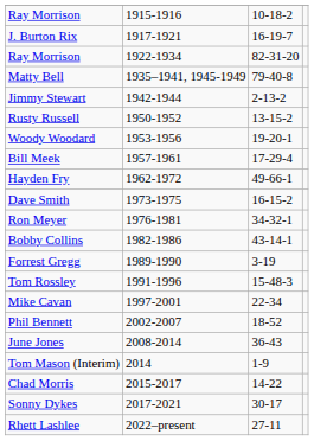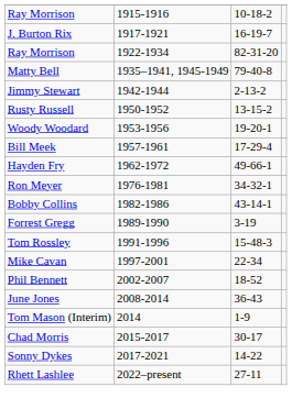 <table class="wikitable">
 <tr>
 </tr>
 <tr>
 <td><a href='#'>Ray Morrison</a></td>
 <td>1915-1916</td>
 <td>10-18-2</td>
 <td></td>
 </tr>
 <tr>
 <td><a href='#'>J. Burton Rix</a></td>
 <td>1917-1921</td>
 <td>16-19-7</td>
 <td></td>
 </tr>
 <tr>
 <td><a href='#'>Ray Morrison</a></td>
 <td>1922-1934</td>
 <td>82-31-20</td>
 <td></td>
 </tr>
 <tr>
 <td><a href='#'>Matty Bell</a></td>
 <td>1935–1941, 1945-1949</td>
 <td>79-40-8</td>
 <td></td>
 </tr>
 <tr>
 <td><a href='#'>Jimmy Stewart</a></td>
 <td>1942-1944</td>
 <td>2-13-2</td>
 <td></td>
 </tr>
 <tr>
 <td><a href='#'>Rusty Russell</a></td>
 <td>1950-1952</td>
 <td>13-15-2</td>
 <td></td>
 </tr>
 <tr>
 <td><a href='#'>Woody Woodard</a></td>
 <td>1953-1956</td>
 <td>19-20-1</td>
 <td></td>
 </tr>
 <tr>
 <td><a href='#'>Bill Meek</a></td>
 <td>1957-1961</td>
 <td>17-29-4</td>
 <td></td>
 </tr>
 <tr>
 <td><a href='#'>Hayden Fry</a></td>
 <td>1962-1972</td>
 <td>49-66-1</td>
 <td></td>
 </tr>
 <tr>
-<td><a href='#'>Dave Smith</a></td>
-<td>1973-1975</td>
-<td>16-15-2</td>
-<td></td>
-</tr>
-<tr>
 <td><a href='#'>Ron Meyer</a></td>
 <td>1976-1981</td>
 <td>34-32-1</td>
 <td></td>
 </tr>
 <tr>
 <td><a href='#'>Bobby Collins</a></td>
 <td>1982-1986</td>
 <td>43-14-1</td>
 <td></td>
 </tr>
 <tr>
 <td><a href='#'>Forrest Gregg</a></td>
 <td>1989-1990</td>
 <td>3-19</td>
 <td></td>
 </tr>
 <tr>
 <td><a href='#'>Tom Rossley</a></td>
 <td>1991-1996</td>
 <td>15-48-3</td>
 <td></td>
 </tr>
 <tr>
 <td><a href='#'>Mike Cavan</a></td>
 <td>1997-2001</td>
 <td>22-34</td>
 <td></td>
 </tr>
 <tr>
 <td><a href='#'>Phil Bennett</a></td>
 <td>2002-2007</td>
 <td>18-52</td>
 <td></td>
 </tr>
 <tr>
 <td><a href='#'>June Jones</a></td>
 <td>2008-2014</td>
 <td>36-43</td>
 <td></td>
 </tr>
 <tr>
 <td><a href='#'>Tom Mason</a> (Interim)</td>
 <td>2014</td>
 <td>1-9</td>
 <td></td>
 </tr>
 <tr>
 <td><a href='#'>Chad Morris</a></td>
 <td>2015-2017</td>
-<td>14-22</td>
+<td>30-17</td>
 <td></td>
 </tr>
 <tr>
 <td><a href='#'>Sonny Dykes</a></td>
 <td>2017-2021</td>
-<td>30-17</td>
+<td>14-22</td>
 <td></td>
 </tr>
 <tr>
 <td><a href='#'>Rhett Lashlee</a></td>
 <td>2022–present</td>
 <td>27-11</td>
 <td></td>
 </tr>
 </table>
